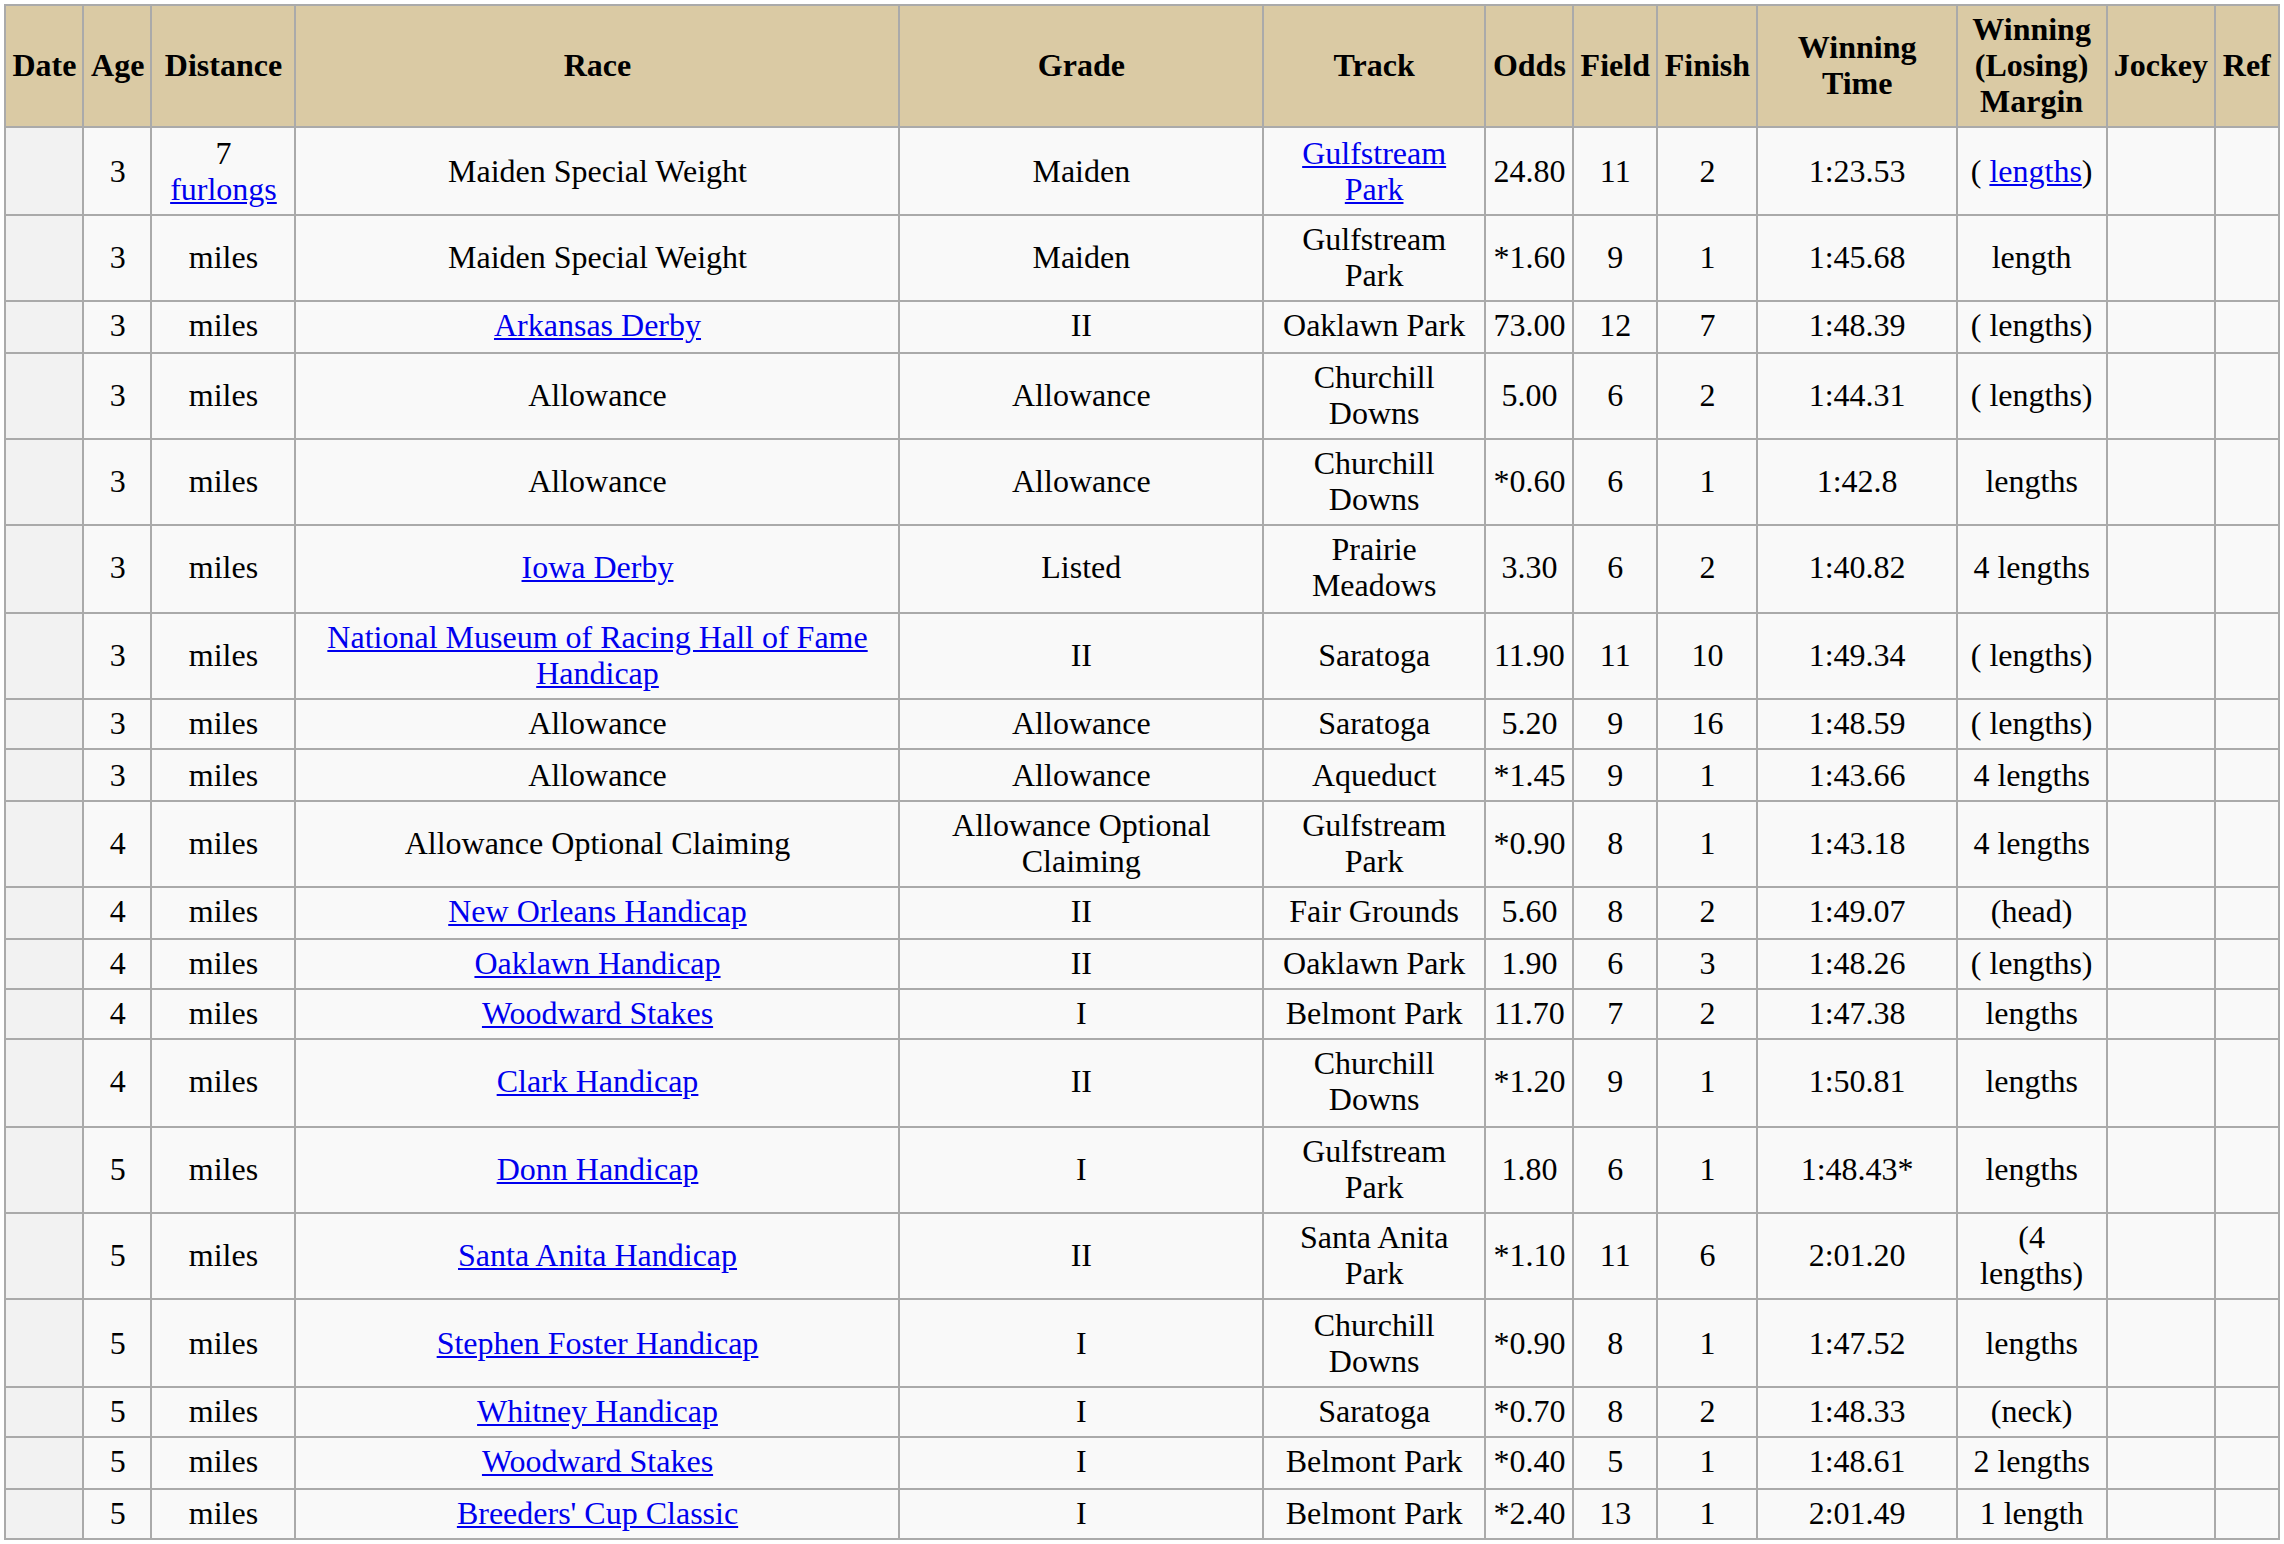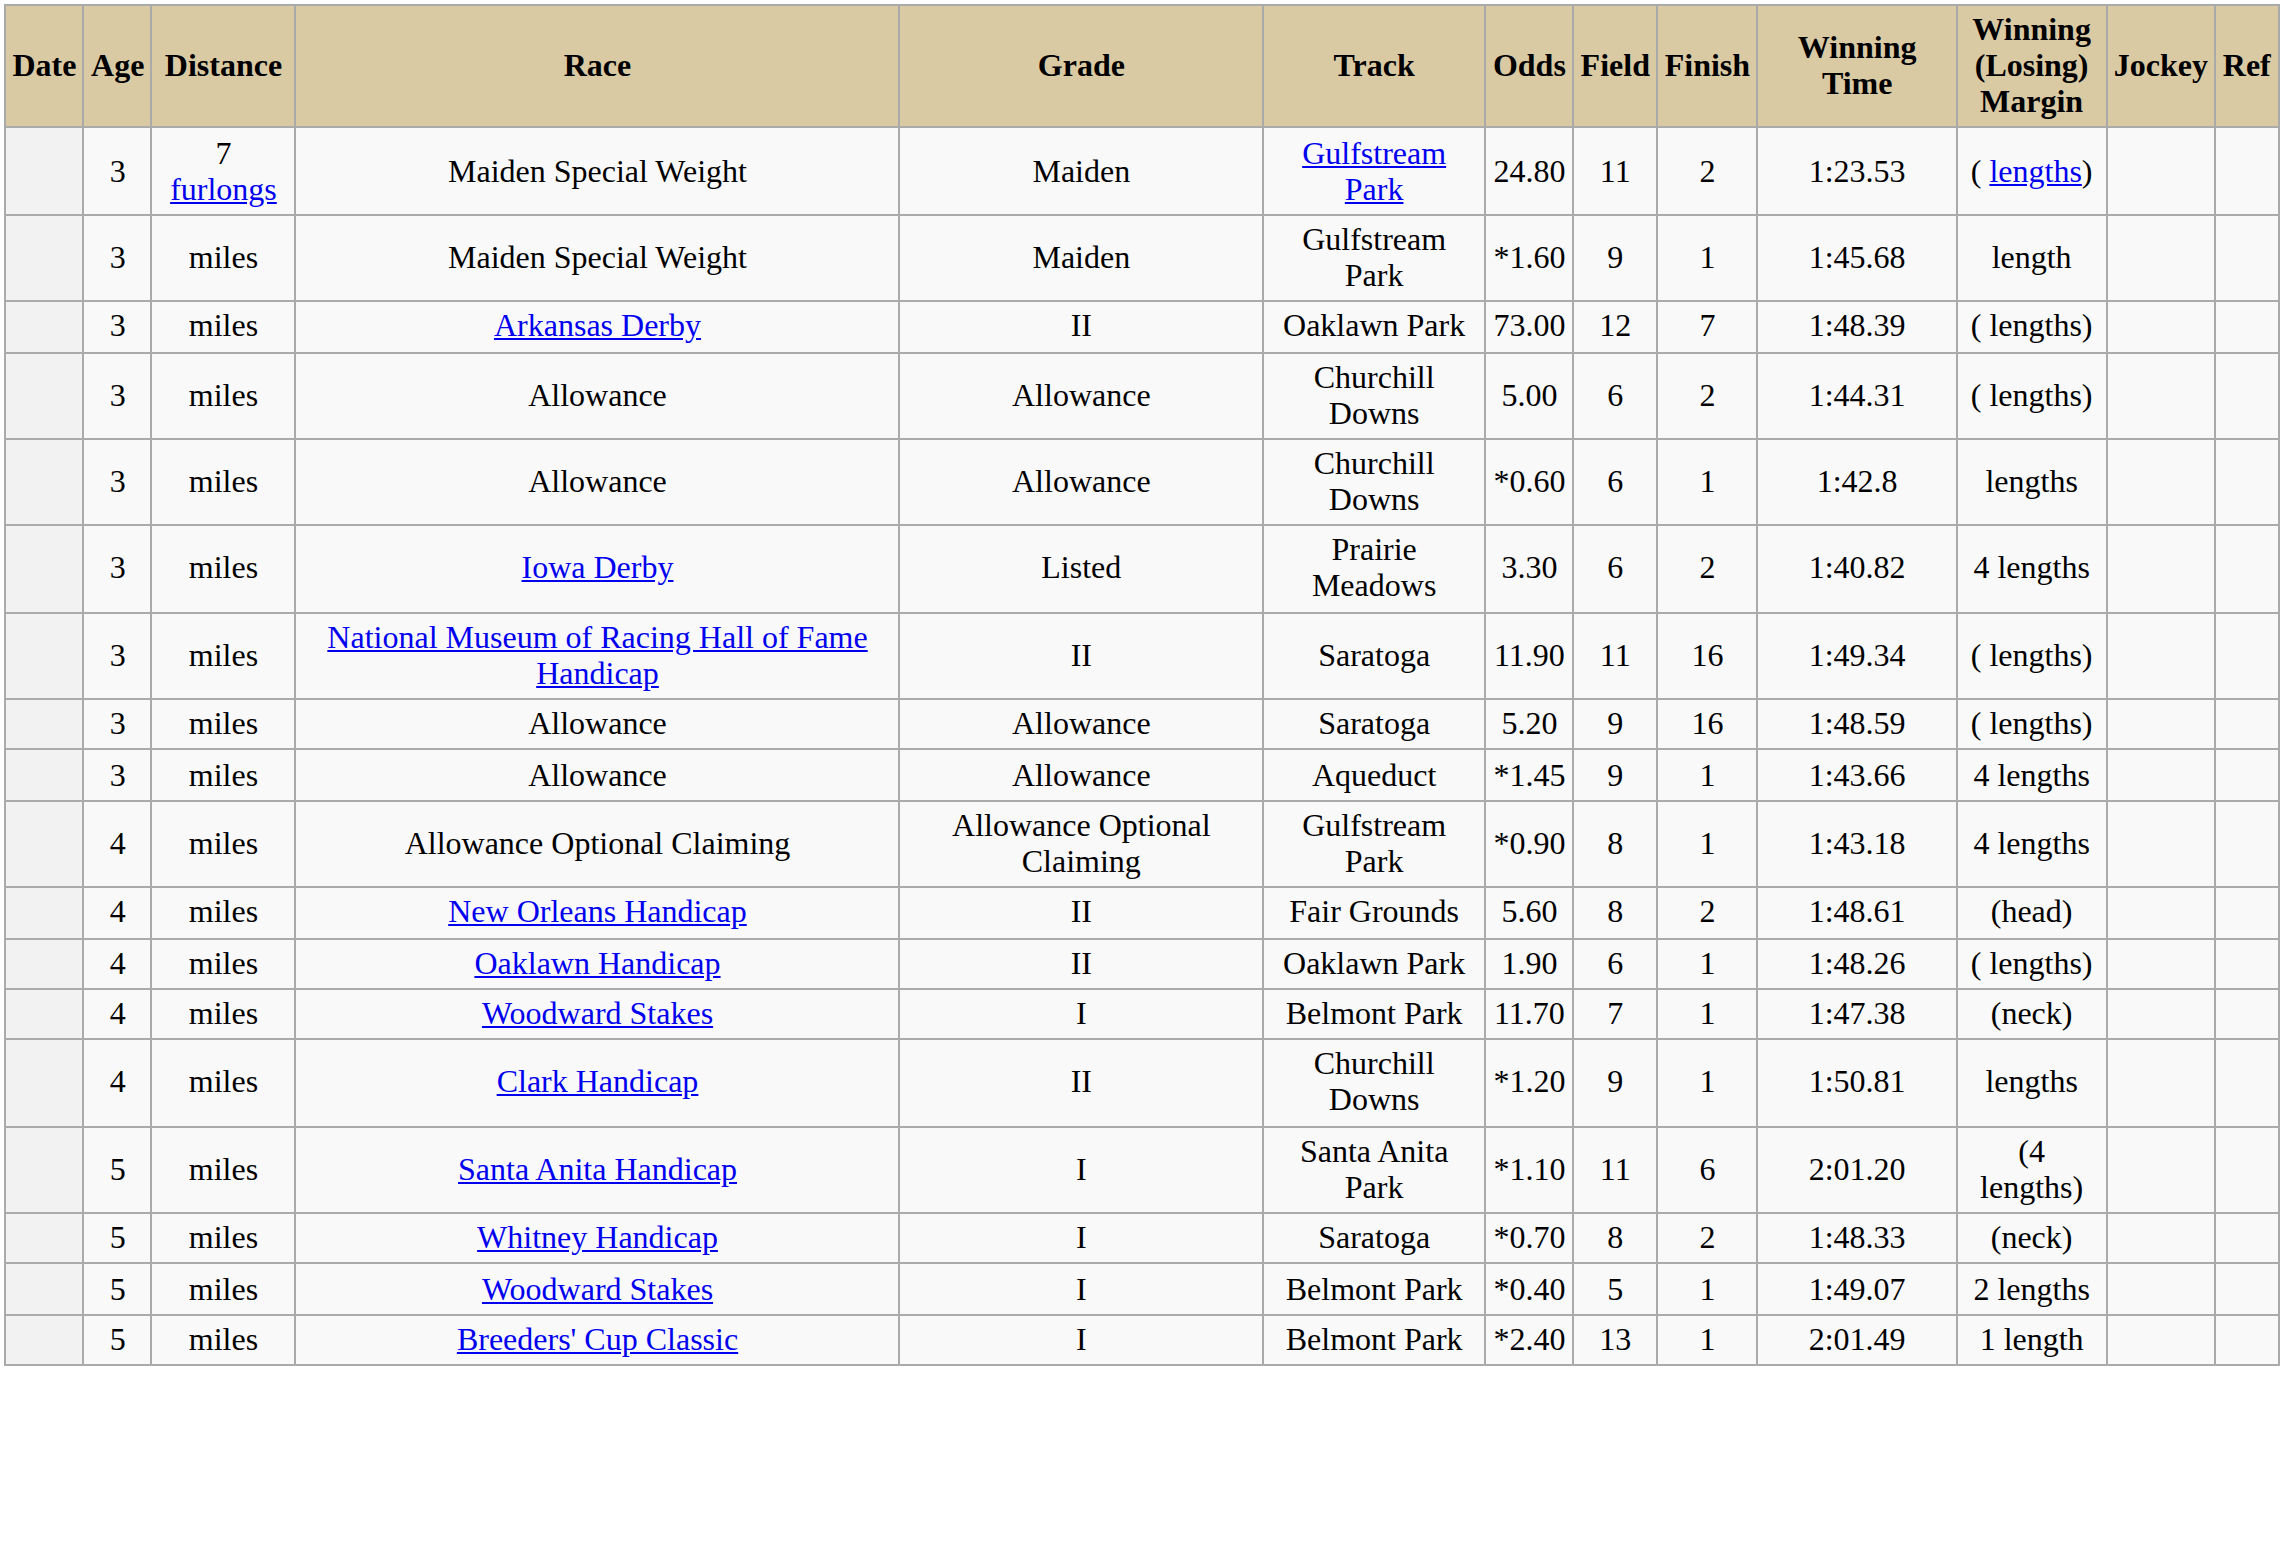 <table class = "wikitable sortable" style="text-align:center; width:90%">
 <tr>
 <th scope="col" style="background:#dacaa4;">Date</th>
 <th scope="col" style="background:#dacaa4">Age</th>
 <th scope="col" style="background:#dacaa4;">Distance</th>
 <th scope="col" style="background:#dacaa4;">Race</th>
 <th scope="col" style="background:#dacaa4;">Grade</th>
 <th scope="col" style="background:#dacaa4;">Track</th>
 <th scope="col" style="background:#dacaa4;">Odds</th>
 <th scope="col" style="background:#dacaa4;">Field</th>
 <th scope="col" style="background:#dacaa4;">Finish</th>
 <th scope="col" style="background:#dacaa4;">Winning Time</th>
 <th scope="col" style="background:#dacaa4;">Winning<br>(Losing)<br>Margin</th>
 <th scope="col" style="background:#dacaa4;">Jockey</th>
 <th scope="col" class="unsortable" style="background:#dacaa4;">Ref</th>
 </tr>
 <tr>
 <th scope="row" style="font-weight:normal;"></th>
 <td>3</td>
 <td> 7 <a href='#'>furlongs</a></td>
 <td>Maiden Special Weight</td>
 <td>Maiden</td>
 <td><a href='#'>Gulfstream Park</a></td>
 <td>24.80</td>
 <td>11</td>
 <td>2</td>
 <td>1:23.53</td>
 <td>( <a href='#'>lengths</a>)</td>
 <td></td>
 <td></td>
 </tr>
 <tr>
 <th scope="row" style="font-weight:normal;"></th>
 <td>3</td>
 <td>  miles</td>
 <td>Maiden Special Weight</td>
 <td>Maiden</td>
 <td>Gulfstream Park</td>
 <td>*1.60</td>
 <td>9</td>
 <td>1</td>
 <td>1:45.68</td>
 <td>  length</td>
 <td></td>
 <td></td>
 </tr>
 <tr>
 <th scope="row" style="font-weight:normal;"></th>
 <td>3</td>
 <td>  miles</td>
 <td><a href='#'>Arkansas Derby</a></td>
 <td>II</td>
 <td>Oaklawn Park</td>
 <td>73.00</td>
 <td>12</td>
 <td>7</td>
 <td>1:48.39</td>
 <td>( lengths)</td>
 <td></td>
 <td></td>
 </tr>
 <tr>
 <th scope="row" style="font-weight:normal;"></th>
 <td>3</td>
 <td>  miles</td>
 <td>Allowance</td>
 <td>Allowance</td>
 <td>Churchill Downs</td>
 <td>5.00</td>
 <td>6</td>
 <td>2</td>
 <td>1:44.31</td>
 <td>( lengths)</td>
 <td></td>
 <td></td>
 </tr>
 <tr>
 <th scope="row" style="font-weight:normal;"></th>
 <td>3</td>
 <td>  miles</td>
 <td>Allowance</td>
 <td>Allowance</td>
 <td>Churchill Downs</td>
 <td>*0.60</td>
 <td>6</td>
 <td>1</td>
 <td>1:42.8</td>
 <td> lengths</td>
 <td></td>
 <td></td>
 </tr>
 <tr>
 <th scope="row" style="font-weight:normal;"></th>
 <td>3</td>
 <td>  miles</td>
 <td><a href='#'>Iowa Derby</a></td>
 <td>Listed</td>
 <td>Prairie Meadows</td>
 <td>3.30</td>
 <td>6</td>
 <td>2</td>
 <td>1:40.82</td>
 <td>4 lengths</td>
 <td></td>
 <td></td>
 </tr>
 <tr>
 <th scope="row" style="font-weight:normal;"></th>
 <td>3</td>
 <td>  miles</td>
 <td><a href='#'>National Museum of Racing Hall of Fame Handicap</a></td>
 <td>II</td>
 <td>Saratoga</td>
 <td>11.90</td>
 <td>11</td>
-<td>10</td>
+<td>16</td>
 <td>1:49.34</td>
 <td>( lengths)</td>
 <td></td>
 <td></td>
 </tr>
 <tr>
 <th scope="row" style="font-weight:normal;"></th>
 <td>3</td>
 <td>  miles</td>
 <td>Allowance</td>
 <td>Allowance</td>
 <td>Saratoga</td>
 <td>5.20</td>
 <td>9</td>
 <td>16</td>
 <td>1:48.59</td>
 <td>( lengths)</td>
 <td></td>
 <td></td>
 </tr>
 <tr>
 <th scope="row" style="font-weight:normal;"></th>
 <td>3</td>
 <td>  miles</td>
 <td>Allowance</td>
 <td>Allowance</td>
 <td>Aqueduct</td>
 <td>*1.45</td>
 <td>9</td>
 <td>1</td>
 <td>1:43.66</td>
 <td>4 lengths</td>
 <td></td>
 <td></td>
 </tr>
 <tr>
 <th scope="row" style="font-weight:normal;"></th>
 <td>4</td>
 <td>  miles</td>
 <td>Allowance Optional Claiming</td>
 <td>Allowance Optional Claiming</td>
 <td>Gulfstream Park</td>
 <td>*0.90</td>
 <td>8</td>
 <td>1</td>
 <td>1:43.18</td>
 <td>4 lengths</td>
 <td></td>
 <td></td>
 </tr>
 <tr>
 <th scope="row" style="font-weight:normal;"></th>
 <td>4</td>
 <td>  miles</td>
 <td><a href='#'>New Orleans Handicap</a></td>
 <td>II</td>
 <td>Fair Grounds</td>
 <td>5.60</td>
 <td>8</td>
 <td>2</td>
-<td>1:49.07</td>
+<td>1:48.61</td>
 <td>(head)</td>
 <td></td>
 <td></td>
 </tr>
 <tr>
 <th scope="row" style="font-weight:normal;"></th>
 <td>4</td>
 <td>  miles</td>
 <td><a href='#'>Oaklawn Handicap</a></td>
 <td>II</td>
 <td>Oaklawn Park</td>
 <td>1.90</td>
 <td>6</td>
-<td>3</td>
+<td>1</td>
 <td>1:48.26</td>
 <td>( lengths)</td>
 <td></td>
 <td></td>
 </tr>
 <tr>
 <th scope="row" style="font-weight:normal;"></th>
 <td>4</td>
 <td>  miles</td>
 <td><a href='#'>Woodward Stakes</a></td>
 <td>I</td>
 <td>Belmont Park</td>
 <td>11.70</td>
 <td>7</td>
-<td>2</td>
+<td>1</td>
 <td>1:47.38</td>
-<td> lengths</td>
+<td>(neck)</td>
 <td></td>
 <td></td>
 </tr>
 <tr>
 <th scope="row" style="font-weight:normal;"></th>
 <td>4</td>
 <td>  miles</td>
 <td><a href='#'>Clark Handicap</a></td>
 <td>II</td>
 <td>Churchill Downs</td>
 <td>*1.20</td>
 <td>9</td>
 <td>1</td>
 <td>1:50.81</td>
 <td> lengths</td>
 <td></td>
 <td></td>
 </tr>
 <tr>
 <th scope="row" style="font-weight:normal;"></th>
 <td>5</td>
 <td>  miles</td>
-<td><a href='#'>Donn Handicap</a></td>
+<td><a href='#'>Santa Anita Handicap</a></td>
 <td>I</td>
-<td>Gulfstream Park</td>
-<td>1.80</td>
-<td>6</td>
-<td>1</td>
-<td>1:48.43*</td>
-<td> lengths</td>
-<td></td>
-<td></td>
-</tr>
-<tr>
-<th scope="row" style="font-weight:normal;"></th>
-<td>5</td>
-<td>  miles</td>
-<td><a href='#'>Santa Anita Handicap</a></td>
-<td>II</td>
 <td>Santa Anita Park</td>
 <td>*1.10</td>
 <td>11</td>
 <td>6</td>
 <td>2:01.20</td>
 <td>(4 lengths)</td>
-<td></td>
-<td></td>
-</tr>
-<tr>
-<th scope="row" style="font-weight:normal;"></th>
-<td>5</td>
-<td>  miles</td>
-<td><a href='#'>Stephen Foster Handicap</a></td>
-<td>I</td>
-<td>Churchill Downs</td>
-<td>*0.90</td>
-<td>8</td>
-<td>1</td>
-<td>1:47.52</td>
-<td> lengths</td>
 <td></td>
 <td></td>
 </tr>
 <tr>
 <th scope="row" style="font-weight:normal;"></th>
 <td>5</td>
 <td>  miles</td>
 <td><a href='#'>Whitney Handicap</a></td>
 <td>I</td>
 <td>Saratoga</td>
 <td>*0.70</td>
 <td>8</td>
 <td>2</td>
 <td>1:48.33</td>
 <td>(neck)</td>
 <td></td>
 <td></td>
 </tr>
 <tr>
 <th scope="row" style="font-weight:normal;"></th>
 <td>5</td>
 <td>  miles</td>
 <td><a href='#'>Woodward Stakes</a></td>
 <td>I</td>
 <td>Belmont Park</td>
 <td>*0.40</td>
 <td>5</td>
 <td>1</td>
-<td>1:48.61</td>
+<td>1:49.07</td>
 <td>2 lengths</td>
 <td></td>
 <td></td>
 </tr>
 <tr>
 <th scope="row" style="font-weight:normal;"></th>
 <td>5</td>
 <td>  miles</td>
 <td><a href='#'>Breeders' Cup Classic</a></td>
 <td>I</td>
 <td>Belmont Park</td>
 <td>*2.40</td>
 <td>13</td>
 <td>1</td>
 <td>2:01.49</td>
 <td>1 length</td>
 <td></td>
 <td></td>
 </tr>
 <tr>
 </tr>
 </table>
